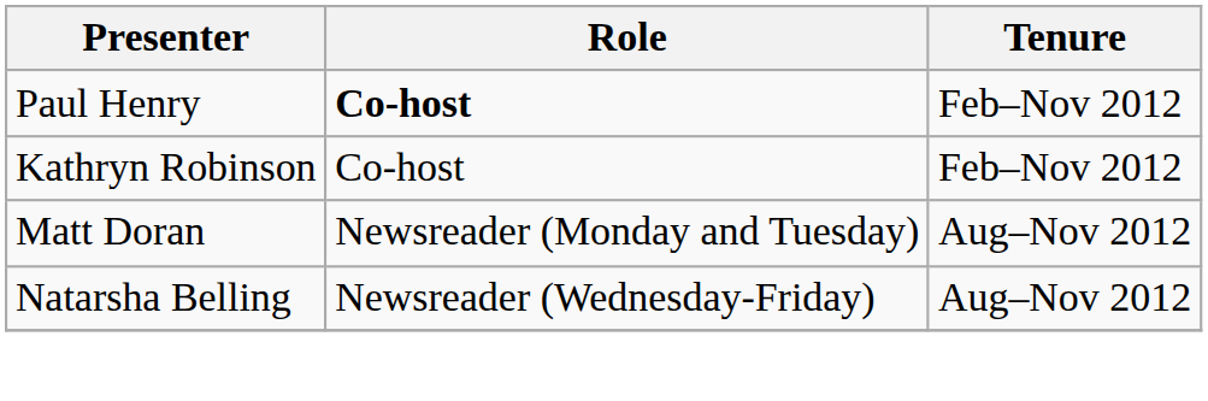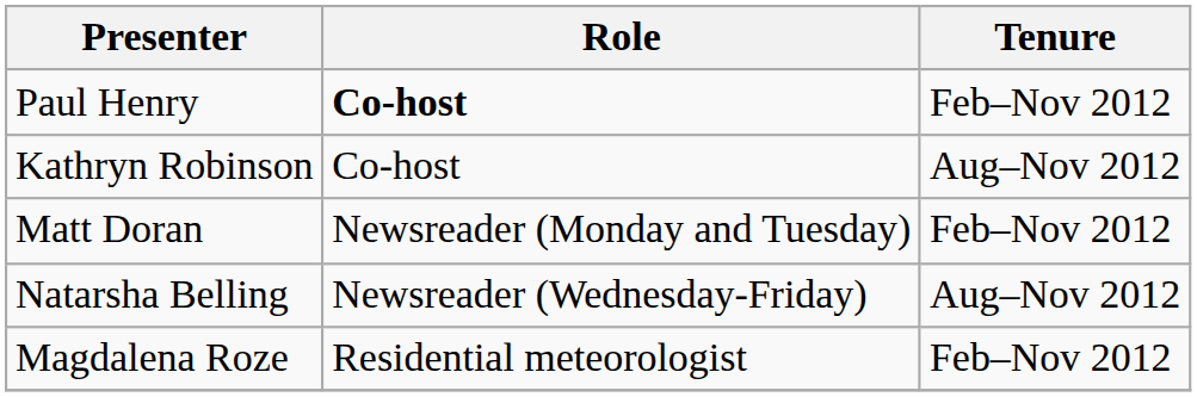 <table class="wikitable sortable">
 <tr>
 <th>Presenter</th>
 <th>Role</th>
 <th>Tenure</th>
 </tr>
 <tr>
 <td>Paul Henry</td>
 <td><strong>Co-host</strong></td>
 <td>Feb–Nov 2012</td>
 </tr>
 <tr>
 <td>Kathryn Robinson</td>
 <td>Co-host</td>
-<td>Feb–Nov 2012</td>
+<td>Aug–Nov 2012</td>
 </tr>
 <tr>
 <td>Matt Doran</td>
 <td>Newsreader (Monday and Tuesday)</td>
-<td>Aug–Nov 2012</td>
+<td>Feb–Nov 2012</td>
 </tr>
 <tr>
 <td>Natarsha Belling</td>
 <td>Newsreader (Wednesday-Friday)</td>
 <td>Aug–Nov 2012</td>
 </tr>
 <tr>
+<td>Magdalena Roze</td>
+<td>Residential meteorologist</td>
+<td>Feb–Nov 2012</td>
+</tr>
+<tr>
 </tr>
 </table>
